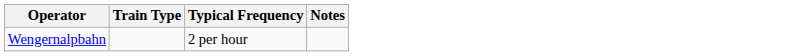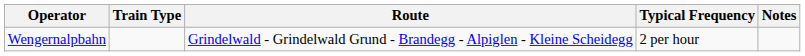 <table class="wikitable vatop">
 <tr>
 <th>Operator</th>
 <th>Train Type</th>
+<th>Route</th>
 <th>Typical Frequency</th>
 <th>Notes</th>
 </tr>
 <tr>
 <td><a href='#'>Wengernalpbahn</a></td>
 <td></td>
+<td><a href='#'>Grindelwald</a> - Grindelwald Grund - <a href='#'>Brandegg</a> - <a href='#'>Alpiglen</a> - <a href='#'>Kleine Scheidegg</a></td>
 <td>2 per hour</td>
 <td></td>
 </tr>
 </table>
